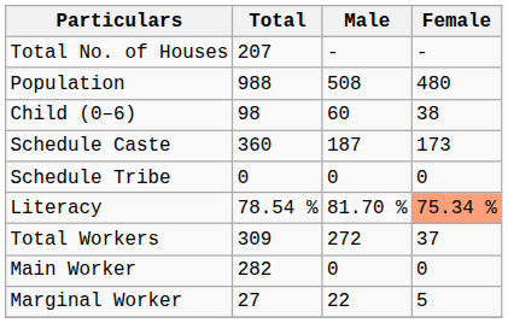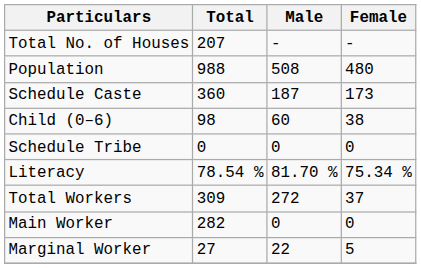 <table class="wikitable sortable">
 <tr>
 <th>Particulars</th>
 <th>Total</th>
 <th>Male</th>
 <th>Female</th>
 </tr>
 <tr>
 <td>Total No. of Houses</td>
 <td>207</td>
 <td>-</td>
 <td>-</td>
 </tr>
 <tr>
 <td>Population</td>
 <td>988</td>
 <td>508</td>
 <td>480</td>
 </tr>
 <tr>
+<td>Schedule Caste</td>
+<td>360</td>
+<td>187</td>
+<td>173</td>
+</tr>
+<tr>
 <td>Child (0–6)</td>
 <td>98</td>
 <td>60</td>
 <td>38</td>
-</tr>
-<tr>
-<td>Schedule Caste</td>
-<td>360</td>
-<td>187</td>
-<td>173</td>
 </tr>
 <tr>
 <td>Schedule Tribe</td>
 <td>0</td>
 <td>0</td>
 <td>0</td>
 </tr>
 <tr>
 <td>Literacy</td>
 <td>78.54 %</td>
 <td>81.70 %</td>
-<td style="background: lightsalmon;">75.34 %</td>
+<td>75.34 %</td>
 </tr>
 <tr>
 <td>Total Workers</td>
 <td>309</td>
 <td>272</td>
 <td>37</td>
 </tr>
 <tr>
 <td>Main Worker</td>
 <td>282</td>
 <td>0</td>
 <td>0</td>
 </tr>
 <tr>
 <td>Marginal Worker</td>
 <td>27</td>
 <td>22</td>
 <td>5</td>
 </tr>
 <tr>
 </tr>
 </table>
